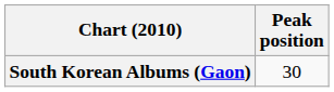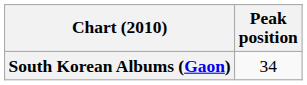 <table class="wikitable plainrowheaders">
 <tr>
 <th>Chart (2010)</th>
 <th>Peak<br>position</th>
 </tr>
 <tr>
 <th scope="row">South Korean Albums (<a href='#'>Gaon</a>)</th>
-<td style="text-align:center;">30</td>
+<td style="text-align:center;">34</td>
 </tr>
 </table>
